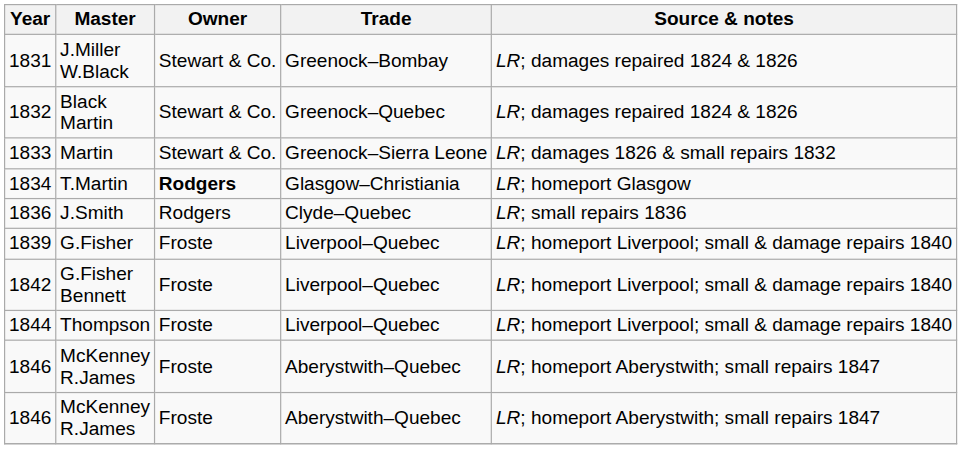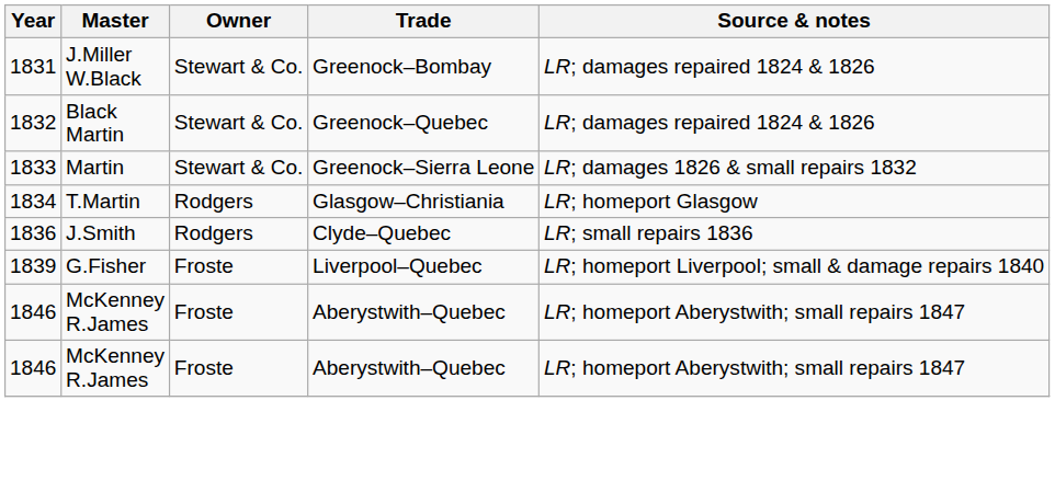 <table class=" wikitable">
 <tr>
 <th>Year</th>
 <th>Master</th>
 <th>Owner</th>
 <th>Trade</th>
 <th>Source & notes</th>
 </tr>
 <tr>
 <td>1831</td>
 <td>J.Miller<br>W.Black</td>
 <td>Stewart & Co.</td>
 <td>Greenock–Bombay</td>
 <td><em>LR</em>; damages repaired 1824 & 1826</td>
 </tr>
 <tr>
 <td>1832</td>
 <td>Black<br>Martin</td>
 <td>Stewart & Co.</td>
 <td>Greenock–Quebec</td>
 <td><em>LR</em>; damages repaired 1824 & 1826</td>
 </tr>
 <tr>
 <td>1833</td>
 <td>Martin</td>
 <td>Stewart & Co.</td>
 <td>Greenock–Sierra Leone</td>
 <td><em>LR</em>; damages 1826 & small repairs 1832</td>
 </tr>
 <tr>
 <td>1834</td>
 <td>T.Martin</td>
-<td><strong>Rodgers</strong></td>
+<td>Rodgers</td>
 <td>Glasgow–Christiania</td>
 <td><em>LR</em>; homeport Glasgow</td>
 </tr>
 <tr>
 <td>1836</td>
 <td>J.Smith</td>
 <td>Rodgers</td>
 <td>Clyde–Quebec</td>
 <td><em>LR</em>; small repairs 1836</td>
 </tr>
 <tr>
 <td>1839</td>
 <td>G.Fisher</td>
-<td>Froste</td>
-<td>Liverpool–Quebec</td>
-<td><em>LR</em>; homeport Liverpool; small & damage repairs 1840</td>
-</tr>
-<tr>
-<td>1842</td>
-<td>G.Fisher<br>Bennett</td>
-<td>Froste</td>
-<td>Liverpool–Quebec</td>
-<td><em>LR</em>; homeport Liverpool; small & damage repairs 1840</td>
-</tr>
-<tr>
-<td>1844</td>
-<td>Thompson</td>
 <td>Froste</td>
 <td>Liverpool–Quebec</td>
 <td><em>LR</em>; homeport Liverpool; small & damage repairs 1840</td>
 </tr>
 <tr>
 <td>1846</td>
 <td>McKenney<br>R.James</td>
 <td>Froste</td>
 <td>Aberystwith–Quebec</td>
 <td><em>LR</em>; homeport Aberystwith; small repairs 1847</td>
 </tr>
 <tr>
 <td>1846</td>
 <td>McKenney<br>R.James</td>
 <td>Froste</td>
 <td>Aberystwith–Quebec</td>
 <td><em>LR</em>; homeport Aberystwith; small repairs 1847</td>
 </tr>
 <tr>
 </tr>
 </table>
